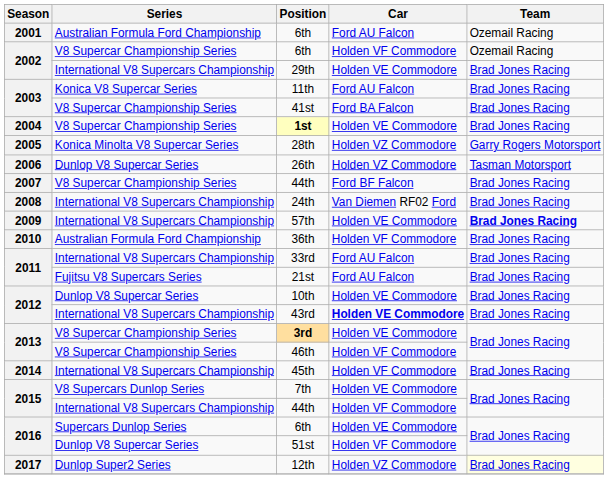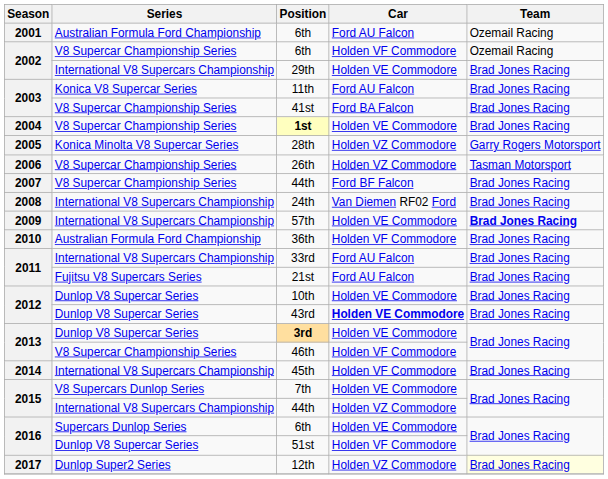 <table class="wikitable" style="font-size: 95%;">
 <tr>
 <th>Season</th>
 <th>Series</th>
 <th>Position</th>
 <th>Car</th>
 <th>Team</th>
 </tr>
 <tr>
 <th>2001</th>
 <td><a href='#'>Australian Formula Ford Championship</a></td>
 <td align="center">6th</td>
 <td><a href='#'>Ford AU Falcon</a></td>
 <td>Ozemail Racing</td>
 </tr>
 <tr>
 <th rowspan=2>2002</th>
 <td><a href='#'>V8 Supercar Championship Series</a></td>
 <td align="center">6th</td>
 <td><a href='#'>Holden VF Commodore</a></td>
 <td>Ozemail Racing</td>
 </tr>
 <tr>
 <td><a href='#'>International V8 Supercars Championship</a></td>
 <td align="center">29th</td>
 <td><a href='#'>Holden VE Commodore</a></td>
 <td><a href='#'>Brad Jones Racing</a></td>
 </tr>
 <tr>
 <th rowspan=2>2003</th>
 <td><a href='#'>Konica V8 Supercar Series</a></td>
 <td align="center">11th</td>
 <td><a href='#'>Ford AU Falcon</a></td>
 <td><a href='#'>Brad Jones Racing</a></td>
 </tr>
 <tr>
 <td><a href='#'>V8 Supercar Championship Series</a></td>
 <td align="center">41st</td>
 <td><a href='#'>Ford BA Falcon</a></td>
 <td><a href='#'>Brad Jones Racing</a></td>
 </tr>
 <tr>
 <th>2004</th>
 <td><a href='#'>V8 Supercar Championship Series</a></td>
 <td align="center" style="background: #ffffbf"><strong>1st</strong></td>
 <td><a href='#'>Holden VE Commodore</a></td>
 <td><a href='#'>Brad Jones Racing</a></td>
 </tr>
 <tr>
 <th>2005</th>
 <td><a href='#'>Konica Minolta V8 Supercar Series</a></td>
 <td align="center">28th</td>
 <td><a href='#'>Holden VZ Commodore</a></td>
 <td><a href='#'>Garry Rogers Motorsport</a></td>
 </tr>
 <tr>
 <th>2006</th>
-<td><a href='#'>Dunlop V8 Supercar Series</a></td>
+<td><a href='#'>V8 Supercar Championship Series</a></td>
 <td align="center">26th</td>
 <td><a href='#'>Holden VZ Commodore</a></td>
 <td><a href='#'>Tasman Motorsport</a></td>
 </tr>
 <tr>
 <th>2007</th>
 <td><a href='#'>V8 Supercar Championship Series</a></td>
 <td align="center">44th</td>
 <td><a href='#'>Ford BF Falcon</a></td>
 <td><a href='#'>Brad Jones Racing</a></td>
 </tr>
 <tr>
 <th>2008</th>
 <td><a href='#'>International V8 Supercars Championship</a></td>
 <td align="center">24th</td>
 <td><a href='#'>Van Diemen</a> RF02 <a href='#'>Ford</a></td>
 <td><a href='#'>Brad Jones Racing</a></td>
 </tr>
 <tr>
 <th>2009</th>
 <td><a href='#'>International V8 Supercars Championship</a></td>
 <td align="center">57th</td>
 <td><a href='#'>Holden VE Commodore</a></td>
 <td><strong><a href='#'>Brad Jones Racing</a></strong></td>
 </tr>
 <tr>
 <th>2010</th>
 <td><a href='#'>Australian Formula Ford Championship</a></td>
 <td align="center">36th</td>
 <td><a href='#'>Holden VF Commodore</a></td>
 <td><a href='#'>Brad Jones Racing</a></td>
 </tr>
 <tr>
 <th rowspan=2>2011</th>
 <td><a href='#'>International V8 Supercars Championship</a></td>
 <td align="center">33rd</td>
 <td><a href='#'>Ford AU Falcon</a></td>
 <td><a href='#'>Brad Jones Racing</a></td>
 </tr>
 <tr>
 <td><a href='#'>Fujitsu V8 Supercars Series</a></td>
 <td align="center">21st</td>
 <td><a href='#'>Ford AU Falcon</a></td>
 <td><a href='#'>Brad Jones Racing</a></td>
 </tr>
 <tr>
 <th rowspan=2>2012</th>
 <td><a href='#'>Dunlop V8 Supercar Series</a></td>
 <td align="center">10th</td>
 <td><a href='#'>Holden VE Commodore</a></td>
 <td><a href='#'>Brad Jones Racing</a></td>
 </tr>
 <tr>
-<td><a href='#'>International V8 Supercars Championship</a></td>
+<td><a href='#'>Dunlop V8 Supercar Series</a></td>
 <td align="center">43rd</td>
 <td><strong><a href='#'>Holden VE Commodore</a></strong></td>
 <td><a href='#'>Brad Jones Racing</a></td>
 </tr>
 <tr>
 <th rowspan=2>2013</th>
-<td><a href='#'>V8 Supercar Championship Series</a></td>
+<td><a href='#'>Dunlop V8 Supercar Series</a></td>
 <td align="center" style="background: #ffdf9f"><strong>3rd</strong></td>
 <td><a href='#'>Holden VE Commodore</a></td>
 <td rowspan=2><a href='#'>Brad Jones Racing</a></td>
 </tr>
 <tr>
 <td><a href='#'>V8 Supercar Championship Series</a></td>
 <td align="center">46th</td>
 <td><a href='#'>Holden VF Commodore</a></td>
 </tr>
 <tr>
 <th>2014</th>
 <td><a href='#'>International V8 Supercars Championship</a></td>
 <td align="center">45th</td>
 <td><a href='#'>Holden VF Commodore</a></td>
 <td><a href='#'>Brad Jones Racing</a></td>
 </tr>
 <tr>
 <th rowspan=2>2015</th>
 <td><a href='#'>V8 Supercars Dunlop Series</a></td>
 <td align="center">7th</td>
 <td><a href='#'>Holden VE Commodore</a></td>
 <td rowspan=2><a href='#'>Brad Jones Racing</a></td>
 </tr>
 <tr>
 <td><a href='#'>International V8 Supercars Championship</a></td>
 <td align="center">44th</td>
-<td><a href='#'>Holden VF Commodore</a></td>
+<td><a href='#'>Holden VZ Commodore</a></td>
 </tr>
 <tr>
 <th rowspan=2>2016</th>
 <td><a href='#'>Supercars Dunlop Series</a></td>
 <td align="center">6th</td>
 <td><a href='#'>Holden VE Commodore</a></td>
 <td rowspan=2><a href='#'>Brad Jones Racing</a></td>
 </tr>
 <tr>
 <td><a href='#'>Dunlop V8 Supercar Series</a></td>
 <td align="center">51st</td>
 <td><a href='#'>Holden VF Commodore</a></td>
 </tr>
 <tr>
 <th>2017</th>
 <td><a href='#'>Dunlop Super2 Series</a></td>
 <td align="center">12th</td>
 <td><a href='#'>Holden VZ Commodore</a></td>
 <td style="background: lightyellow;"><a href='#'>Brad Jones Racing</a></td>
 </tr>
 <tr>
 </tr>
 </table>
